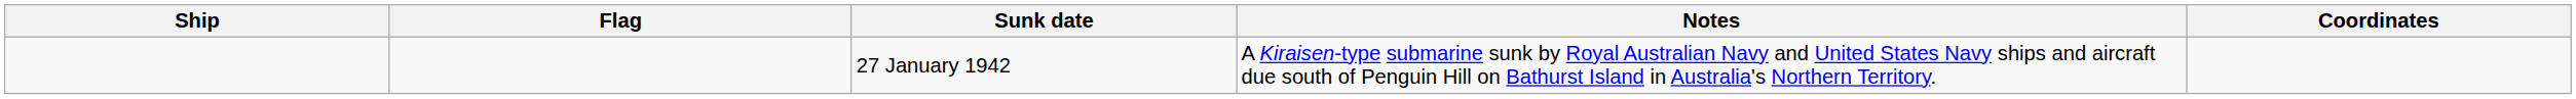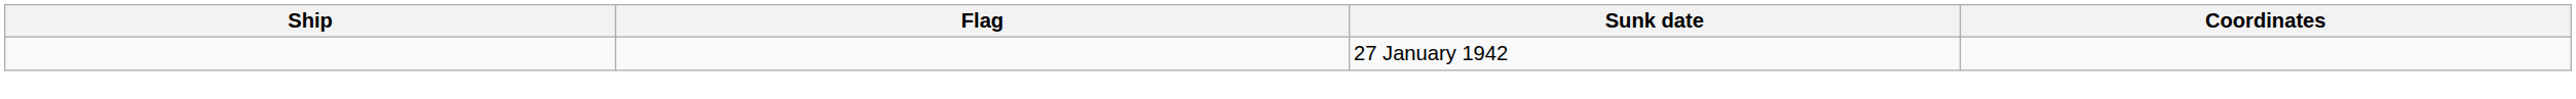 <table class="wikitable sortable" style="width:100%" |>
 <tr>
 <th style="width:15%">Ship</th>
 <th style="width:18%">Flag</th>
 <th style="width:15%">Sunk date</th>
-<th style="width:37%">Notes</th>
 <th style="width:15%">Coordinates</th>
 </tr>
 <tr>
 <td></td>
 <td></td>
 <td>27 January 1942</td>
-<td>A <a href='#'><em>Kiraisen</em>-type</a> <a href='#'>submarine</a> sunk by <a href='#'>Royal Australian Navy</a> and <a href='#'>United States Navy</a> ships and aircraft  due south of Penguin Hill on <a href='#'>Bathurst Island</a> in <a href='#'>Australia</a>'s <a href='#'>Northern Territory</a>.</td>
 <td></td>
 </tr>
 </table>
